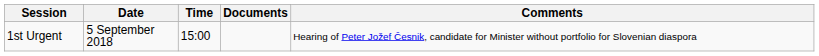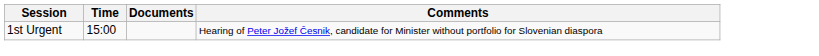 <table class="wikitable mw-collapsible" style="line-height:16px;">
 <tr>
 <th style="width:100px;">Session</th>
-<th style="width:120px;">Date</th>
 <th style="width:50px;">Time</th>
 <th style="width:50px;">Documents</th>
 <th style="width:700px;">Comments</th>
 </tr>
 <tr>
 <td>1st Urgent</td>
-<td>5 September 2018</td>
 <td>15:00</td>
 <td></td>
 <td><small>Hearing of <a href='#'>Peter Jožef Česnik</a>, candidate for Minister without portfolio for Slovenian diaspora</small></td>
 </tr>
 </table>
